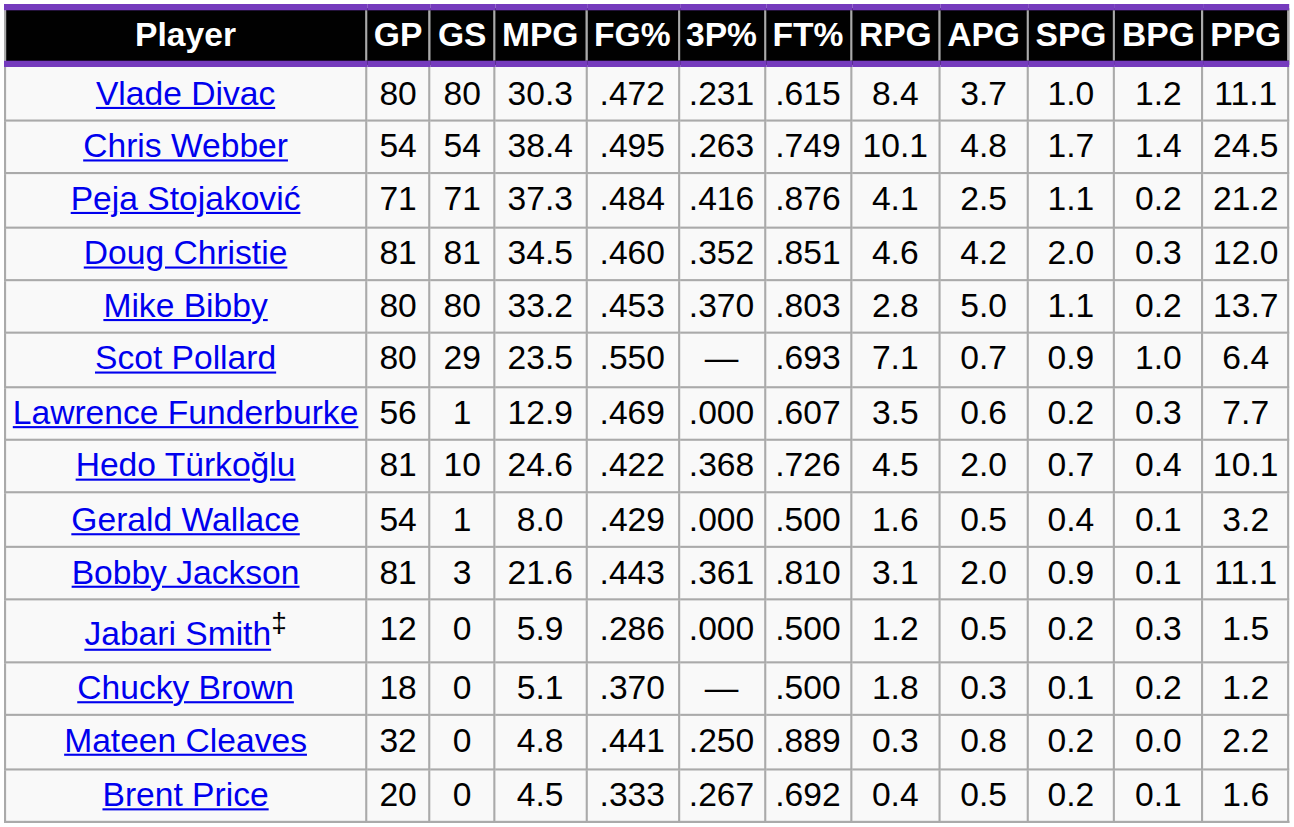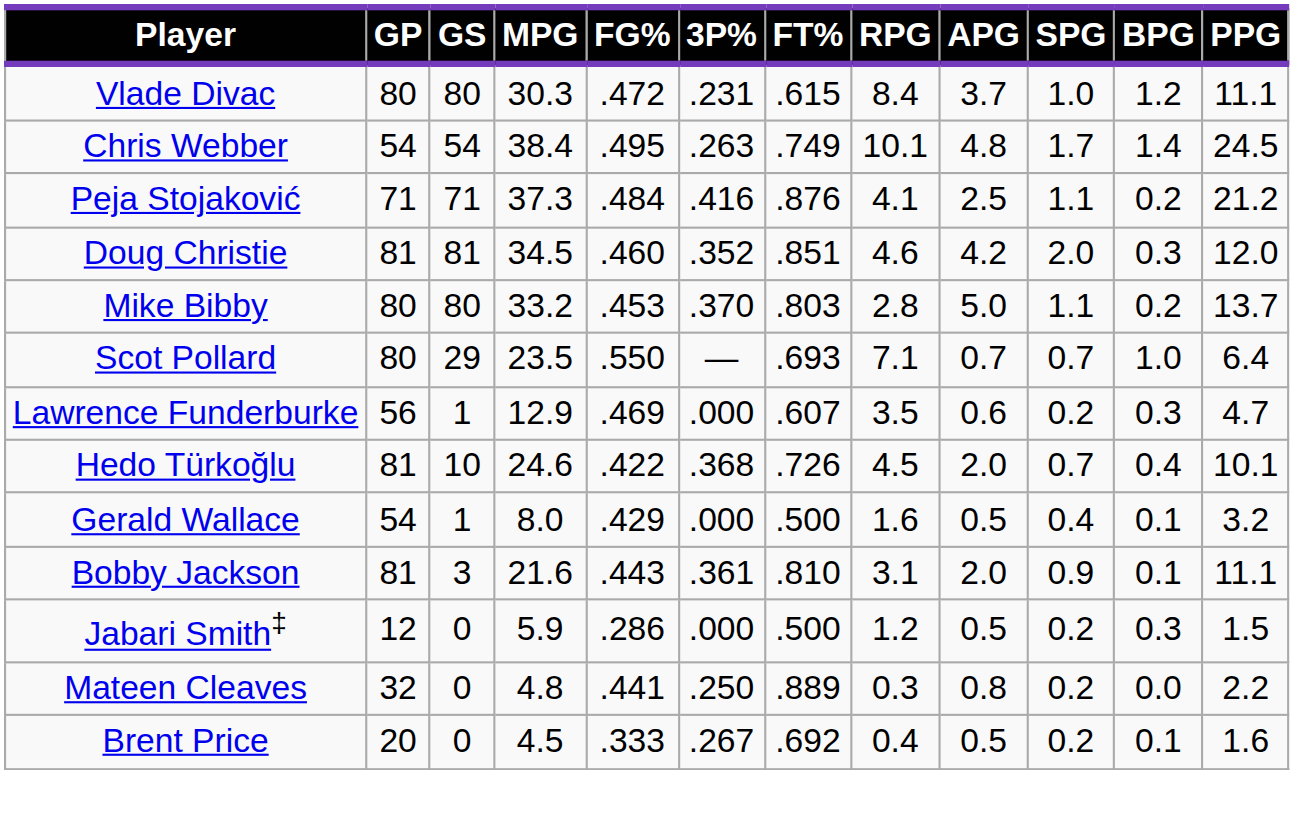 <table class="wikitable sortable" style="text-align:right;">
 <tr>
 <th style="background:#010101; color:#FFFFFF; border-top:#753BBD 3px solid; border-bottom:#753BBD 3px solid;">Player</th>
 <th style="background:#010101; color:#FFFFFF; border-top:#753BBD 3px solid; border-bottom:#753BBD 3px solid;">GP</th>
 <th style="background:#010101; color:#FFFFFF; border-top:#753BBD 3px solid; border-bottom:#753BBD 3px solid;">GS</th>
 <th style="background:#010101; color:#FFFFFF; border-top:#753BBD 3px solid; border-bottom:#753BBD 3px solid;">MPG</th>
 <th style="background:#010101; color:#FFFFFF; border-top:#753BBD 3px solid; border-bottom:#753BBD 3px solid;">FG%</th>
 <th style="background:#010101; color:#FFFFFF; border-top:#753BBD 3px solid; border-bottom:#753BBD 3px solid;">3P%</th>
 <th style="background:#010101; color:#FFFFFF; border-top:#753BBD 3px solid; border-bottom:#753BBD 3px solid;">FT%</th>
 <th style="background:#010101; color:#FFFFFF; border-top:#753BBD 3px solid; border-bottom:#753BBD 3px solid;">RPG</th>
 <th style="background:#010101; color:#FFFFFF; border-top:#753BBD 3px solid; border-bottom:#753BBD 3px solid;">APG</th>
 <th style="background:#010101; color:#FFFFFF; border-top:#753BBD 3px solid; border-bottom:#753BBD 3px solid;">SPG</th>
 <th style="background:#010101; color:#FFFFFF; border-top:#753BBD 3px solid; border-bottom:#753BBD 3px solid;">BPG</th>
 <th style="background:#010101; color:#FFFFFF; border-top:#753BBD 3px solid; border-bottom:#753BBD 3px solid;">PPG</th>
 </tr>
 <tr align="center">
 <td><a href='#'>Vlade Divac</a></td>
 <td>80</td>
 <td>80</td>
 <td>30.3</td>
 <td>.472</td>
 <td>.231</td>
 <td>.615</td>
 <td>8.4</td>
 <td>3.7</td>
 <td>1.0</td>
 <td>1.2</td>
 <td>11.1</td>
 </tr>
 <tr align="center">
 <td><a href='#'>Chris Webber</a></td>
 <td>54</td>
 <td>54</td>
 <td>38.4</td>
 <td>.495</td>
 <td>.263</td>
 <td>.749</td>
 <td>10.1</td>
 <td>4.8</td>
 <td>1.7</td>
 <td>1.4</td>
 <td>24.5</td>
 </tr>
 <tr align="center">
 <td><a href='#'>Peja Stojaković</a></td>
 <td>71</td>
 <td>71</td>
 <td>37.3</td>
 <td>.484</td>
 <td>.416</td>
 <td>.876</td>
 <td>4.1</td>
 <td>2.5</td>
 <td>1.1</td>
 <td>0.2</td>
 <td>21.2</td>
 </tr>
 <tr align="center">
 <td><a href='#'>Doug Christie</a></td>
 <td>81</td>
 <td>81</td>
 <td>34.5</td>
 <td>.460</td>
 <td>.352</td>
 <td>.851</td>
 <td>4.6</td>
 <td>4.2</td>
 <td>2.0</td>
 <td>0.3</td>
 <td>12.0</td>
 </tr>
 <tr align="center">
 <td><a href='#'>Mike Bibby</a></td>
 <td>80</td>
 <td>80</td>
 <td>33.2</td>
 <td>.453</td>
 <td>.370</td>
 <td>.803</td>
 <td>2.8</td>
 <td>5.0</td>
 <td>1.1</td>
 <td>0.2</td>
 <td>13.7</td>
 </tr>
 <tr align="center">
 <td><a href='#'>Scot Pollard</a></td>
 <td>80</td>
 <td>29</td>
 <td>23.5</td>
 <td>.550</td>
 <td>—</td>
 <td>.693</td>
 <td>7.1</td>
 <td>0.7</td>
-<td>0.9</td>
+<td>0.7</td>
 <td>1.0</td>
 <td>6.4</td>
 </tr>
 <tr align="center">
 <td><a href='#'>Lawrence Funderburke</a></td>
 <td>56</td>
 <td>1</td>
 <td>12.9</td>
 <td>.469</td>
 <td>.000</td>
 <td>.607</td>
 <td>3.5</td>
 <td>0.6</td>
 <td>0.2</td>
 <td>0.3</td>
-<td>7.7</td>
+<td>4.7</td>
 </tr>
 <tr align="center">
 <td><a href='#'>Hedo Türkoğlu</a></td>
 <td>81</td>
 <td>10</td>
 <td>24.6</td>
 <td>.422</td>
 <td>.368</td>
 <td>.726</td>
 <td>4.5</td>
 <td>2.0</td>
 <td>0.7</td>
 <td>0.4</td>
 <td>10.1</td>
 </tr>
 <tr align="center">
 <td><a href='#'>Gerald Wallace</a></td>
 <td>54</td>
 <td>1</td>
 <td>8.0</td>
 <td>.429</td>
 <td>.000</td>
 <td>.500</td>
 <td>1.6</td>
 <td>0.5</td>
 <td>0.4</td>
 <td>0.1</td>
 <td>3.2</td>
 </tr>
 <tr align="center">
 <td><a href='#'>Bobby Jackson</a></td>
 <td>81</td>
 <td>3</td>
 <td>21.6</td>
 <td>.443</td>
 <td>.361</td>
 <td>.810</td>
 <td>3.1</td>
 <td>2.0</td>
 <td>0.9</td>
 <td>0.1</td>
 <td>11.1</td>
 </tr>
 <tr align="center">
 <td><a href='#'>Jabari Smith</a><sup>‡</sup></td>
 <td>12</td>
 <td>0</td>
 <td>5.9</td>
 <td>.286</td>
 <td>.000</td>
 <td>.500</td>
 <td>1.2</td>
 <td>0.5</td>
 <td>0.2</td>
 <td>0.3</td>
 <td>1.5</td>
 </tr>
 <tr align="center">
-<td><a href='#'>Chucky Brown</a></td>
-<td>18</td>
-<td>0</td>
-<td>5.1</td>
-<td>.370</td>
-<td>—</td>
-<td>.500</td>
-<td>1.8</td>
-<td>0.3</td>
-<td>0.1</td>
-<td>0.2</td>
-<td>1.2</td>
-</tr>
-<tr align="center">
 <td><a href='#'>Mateen Cleaves</a></td>
 <td>32</td>
 <td>0</td>
 <td>4.8</td>
 <td>.441</td>
 <td>.250</td>
 <td>.889</td>
 <td>0.3</td>
 <td>0.8</td>
 <td>0.2</td>
 <td>0.0</td>
 <td>2.2</td>
 </tr>
 <tr align="center">
 <td><a href='#'>Brent Price</a></td>
 <td>20</td>
 <td>0</td>
 <td>4.5</td>
 <td>.333</td>
 <td>.267</td>
 <td>.692</td>
 <td>0.4</td>
 <td>0.5</td>
 <td>0.2</td>
 <td>0.1</td>
 <td>1.6</td>
 </tr>
 <tr align="center">
 </tr>
 <tr>
 </tr>
 </table>
